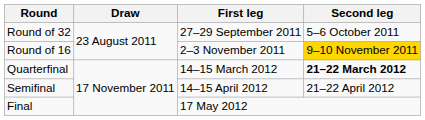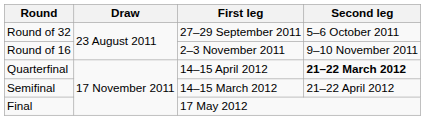 <table class="wikitable">
 <tr>
 <th>Round</th>
 <th>Draw</th>
 <th>First leg</th>
 <th>Second leg</th>
 </tr>
 <tr>
 <td>Round of 32</td>
 <td rowspan=2>23 August 2011</td>
 <td>27–29 September 2011</td>
 <td>5–6 October 2011</td>
 </tr>
 <tr>
 <td>Round of 16</td>
 <td>2–3 November 2011</td>
-<td style="background: gold;">9–10 November 2011</td>
+<td>9–10 November 2011</td>
 </tr>
 <tr>
 <td>Quarterfinal</td>
 <td rowspan=3>17 November 2011</td>
-<td>14–15 March 2012</td>
+<td>14–15 April 2012</td>
 <td><strong>21–22 March 2012</strong></td>
 </tr>
 <tr>
 <td>Semifinal</td>
-<td>14–15 April 2012</td>
+<td>14–15 March 2012</td>
 <td>21–22 April 2012</td>
 </tr>
 <tr>
 <td>Final</td>
 <td colspan=2>17 May 2012</td>
 </tr>
 </table>
